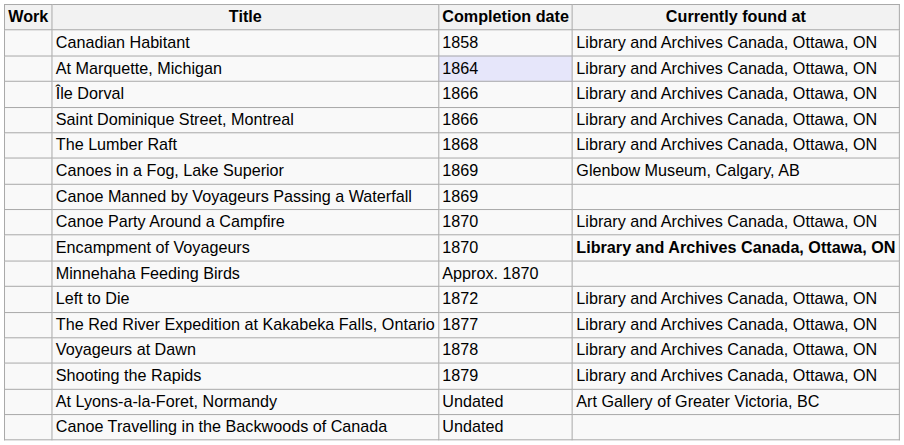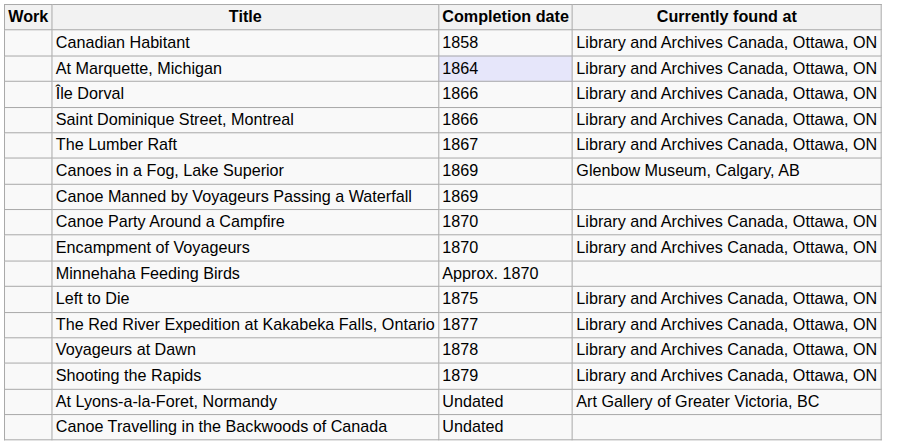 <table class="wikitable sortable">
 <tr>
 <th class="unsortable">Work</th>
 <th>Title</th>
 <th>Completion date</th>
 <th>Currently found at</th>
 </tr>
 <tr>
 <td></td>
 <td>Canadian Habitant</td>
 <td>1858</td>
 <td>Library and Archives Canada, Ottawa, ON</td>
 </tr>
 <tr>
 <td></td>
 <td>At Marquette, Michigan</td>
 <td style="background: lavender;">1864</td>
 <td>Library and Archives Canada, Ottawa, ON</td>
 </tr>
 <tr>
 <td></td>
 <td>Île Dorval</td>
 <td>1866</td>
 <td>Library and Archives Canada, Ottawa, ON</td>
 </tr>
 <tr>
 <td></td>
 <td>Saint Dominique Street, Montreal</td>
 <td>1866</td>
 <td>Library and Archives Canada, Ottawa, ON</td>
 </tr>
 <tr>
 <td></td>
 <td>The Lumber Raft</td>
-<td>1868</td>
+<td>1867</td>
 <td>Library and Archives Canada, Ottawa, ON</td>
 </tr>
 <tr>
 <td></td>
 <td>Canoes in a Fog, Lake Superior</td>
 <td>1869</td>
 <td>Glenbow Museum, Calgary, AB</td>
 </tr>
 <tr>
 <td></td>
 <td>Canoe Manned by Voyageurs Passing a Waterfall</td>
 <td>1869</td>
 <td></td>
 </tr>
 <tr>
 <td></td>
 <td>Canoe Party Around a Campfire</td>
 <td>1870</td>
 <td>Library and Archives Canada, Ottawa, ON</td>
 </tr>
 <tr>
 <td></td>
 <td>Encampment of Voyageurs</td>
 <td>1870</td>
-<td><strong>Library and Archives Canada, Ottawa, ON</strong></td>
+<td>Library and Archives Canada, Ottawa, ON</td>
 </tr>
 <tr>
 <td></td>
 <td>Minnehaha Feeding Birds</td>
 <td>Approx. 1870</td>
 <td></td>
 </tr>
 <tr>
 <td></td>
 <td>Left to Die</td>
-<td>1872</td>
+<td>1875</td>
 <td>Library and Archives Canada, Ottawa, ON</td>
 </tr>
 <tr>
 <td></td>
 <td>The Red River Expedition at Kakabeka Falls, Ontario</td>
 <td>1877</td>
 <td>Library and Archives Canada, Ottawa, ON</td>
 </tr>
 <tr>
 <td></td>
 <td>Voyageurs at Dawn</td>
 <td>1878</td>
 <td>Library and Archives Canada, Ottawa, ON</td>
 </tr>
 <tr>
 <td></td>
 <td>Shooting the Rapids</td>
 <td>1879</td>
 <td>Library and Archives Canada, Ottawa, ON</td>
 </tr>
 <tr>
 <td></td>
 <td>At Lyons-a-la-Foret, Normandy</td>
 <td>Undated</td>
 <td>Art Gallery of Greater Victoria, BC</td>
 </tr>
 <tr>
 <td></td>
 <td>Canoe Travelling in the Backwoods of Canada</td>
 <td>Undated</td>
 <td></td>
 </tr>
 </table>
